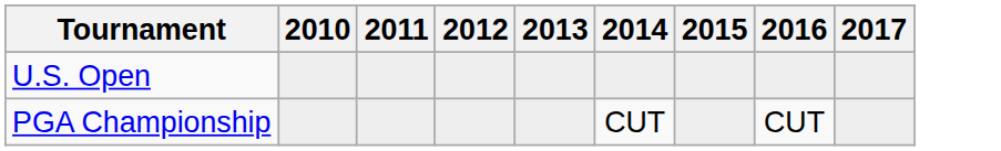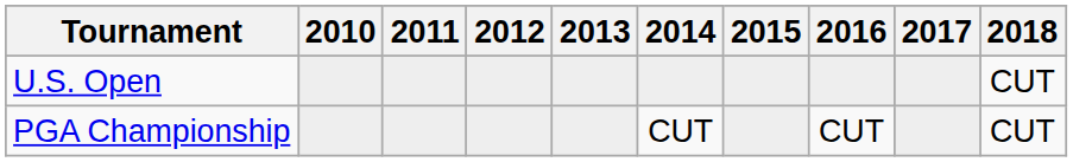 <table class="wikitable" style="font-size:95%;text-align:center;">
 <tr>
 <th>Tournament</th>
 <th>2010</th>
 <th>2011</th>
 <th>2012</th>
 <th>2013</th>
 <th>2014</th>
 <th>2015</th>
 <th>2016</th>
 <th>2017</th>
+<th>2018</th>
 </tr>
 <tr>
 <td align=left><a href='#'>U.S. Open</a></td>
 <td style="background:#eeeeee;"></td>
 <td style="background:#eeeeee;"></td>
 <td style="background:#eeeeee;"></td>
 <td style="background:#eeeeee;"></td>
 <td style="background:#eeeeee;"></td>
 <td style="background:#eeeeee;"></td>
 <td style="background:#eeeeee;"></td>
 <td style="background:#eeeeee;"></td>
+<td>CUT</td>
 </tr>
 <tr>
 <td align=left><a href='#'>PGA Championship</a></td>
 <td style="background:#eeeeee;"></td>
 <td style="background:#eeeeee;"></td>
 <td style="background:#eeeeee;"></td>
 <td style="background:#eeeeee;"></td>
 <td>CUT</td>
 <td style="background:#eeeeee;"></td>
 <td>CUT</td>
 <td style="background:#eeeeee;"></td>
+<td>CUT</td>
 </tr>
 </table>
